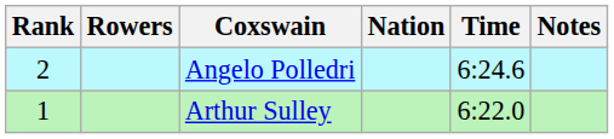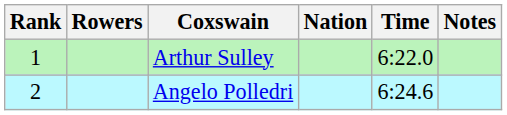 <table class="wikitable sortable" style="text-align:center">
 <tr>
 <th>Rank</th>
 <th>Rowers</th>
 <th>Coxswain</th>
 <th>Nation</th>
 <th>Time</th>
 <th>Notes</th>
 </tr>
+<tr bgcolor=bbf3bb>
+<td>1</td>
+<td align=left></td>
+<td align=left><a href='#'>Arthur Sulley</a></td>
+<td align=left></td>
+<td>6:22.0</td>
+<td></td>
+</tr>
 <tr bgcolor=bbf9ff>
 <td>2</td>
 <td align=left></td>
 <td align=left><a href='#'>Angelo Polledri</a></td>
 <td align=left></td>
 <td>6:24.6</td>
 <td></td>
 </tr>
-<tr bgcolor=bbf3bb>
-<td>1</td>
-<td align=left></td>
-<td align=left><a href='#'>Arthur Sulley</a></td>
-<td align=left></td>
-<td>6:22.0</td>
-<td></td>
-</tr>
 </table>
